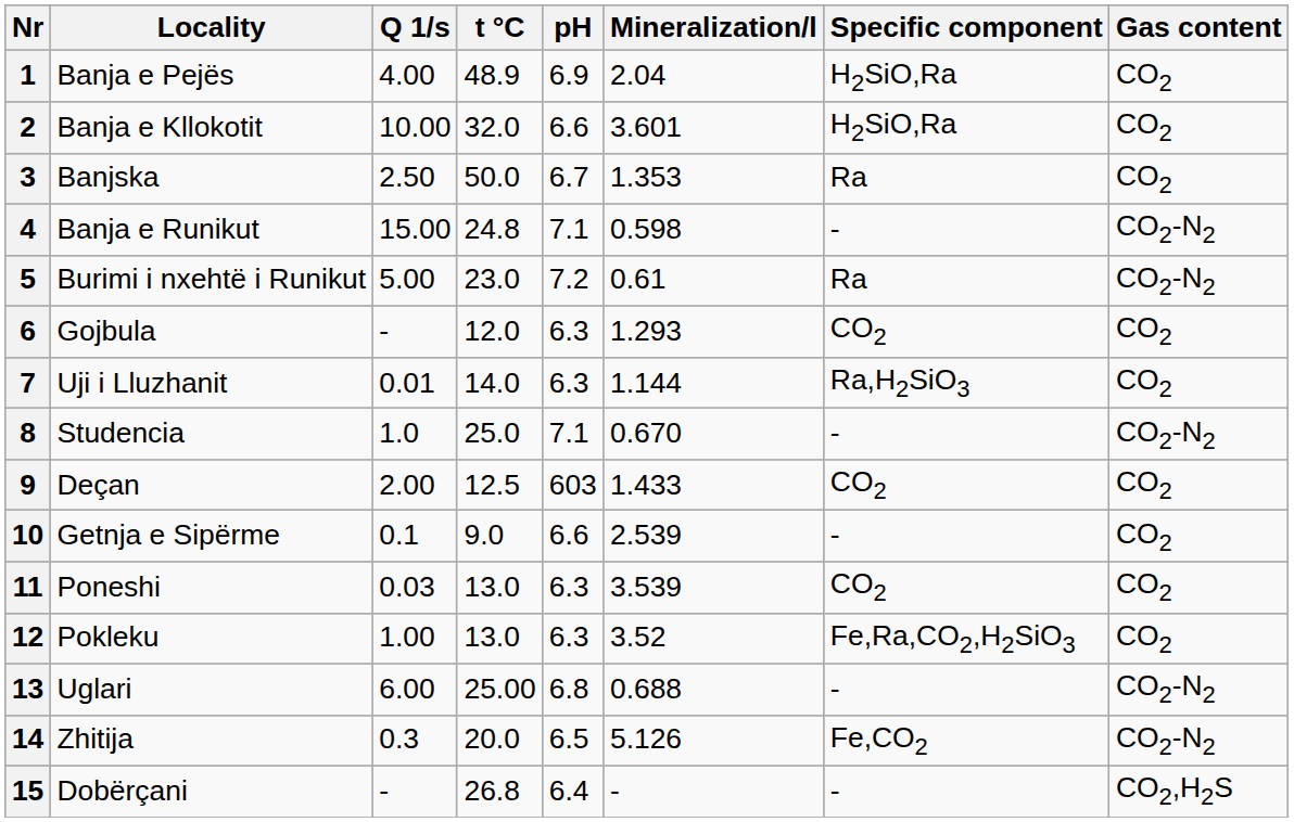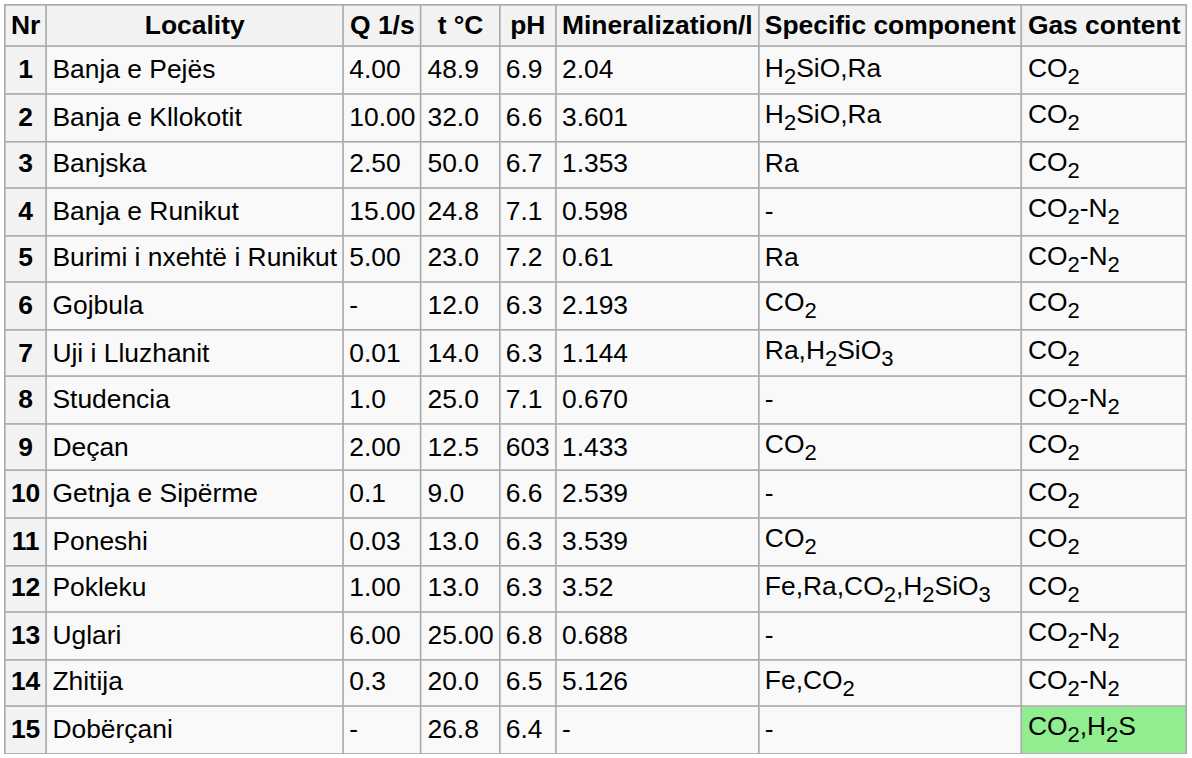 <table border="1" class="wikitable">
 <tr>
 <th>Nr</th>
 <th>Locality</th>
 <th>Q 1/s</th>
 <th>t °C</th>
 <th>pH</th>
 <th>Mineralization/l</th>
 <th>Specific component</th>
 <th>Gas content</th>
 </tr>
 <tr>
 <th>1</th>
 <td>Banja e Pejës</td>
 <td>4.00</td>
 <td>48.9</td>
 <td>6.9</td>
 <td>2.04</td>
 <td>H<sub>2</sub>SiO,Ra</td>
 <td>CO<sub>2</sub></td>
 </tr>
 <tr>
 <th>2</th>
 <td>Banja e Kllokotit</td>
 <td>10.00</td>
 <td>32.0</td>
 <td>6.6</td>
 <td>3.601</td>
 <td>H<sub>2</sub>SiO,Ra</td>
 <td>CO<sub>2</sub></td>
 </tr>
 <tr>
 <th>3</th>
 <td>Banjska</td>
 <td>2.50</td>
 <td>50.0</td>
 <td>6.7</td>
 <td>1.353</td>
 <td>Ra</td>
 <td>CO<sub>2</sub></td>
 </tr>
 <tr>
 <th>4</th>
 <td>Banja e Runikut</td>
 <td>15.00</td>
 <td>24.8</td>
 <td>7.1</td>
 <td>0.598</td>
 <td>-</td>
 <td>CO<sub>2</sub>-N<sub>2</sub></td>
 </tr>
 <tr>
 <th>5</th>
 <td>Burimi i nxehtë i Runikut</td>
 <td>5.00</td>
 <td>23.0</td>
 <td>7.2</td>
 <td>0.61</td>
 <td>Ra</td>
 <td>CO<sub>2</sub>-N<sub>2</sub></td>
 </tr>
 <tr>
 <th>6</th>
 <td>Gojbula</td>
 <td>-</td>
 <td>12.0</td>
 <td>6.3</td>
-<td>1.293</td>
+<td>2.193</td>
 <td>CO<sub>2</sub></td>
 <td>CO<sub>2</sub></td>
 </tr>
 <tr>
 <th>7</th>
 <td>Uji i Lluzhanit</td>
 <td>0.01</td>
 <td>14.0</td>
 <td>6.3</td>
 <td>1.144</td>
 <td>Ra,H<sub>2</sub>SiO<sub>3</sub></td>
 <td>CO<sub>2</sub></td>
 </tr>
 <tr>
 <th>8</th>
 <td>Studencia</td>
 <td>1.0</td>
 <td>25.0</td>
 <td>7.1</td>
 <td>0.670</td>
 <td>-</td>
 <td>CO<sub>2</sub>-N<sub>2</sub></td>
 </tr>
 <tr>
 <th>9</th>
 <td>Deçan</td>
 <td>2.00</td>
 <td>12.5</td>
 <td>603</td>
 <td>1.433</td>
 <td>CO<sub>2</sub></td>
 <td>CO<sub>2</sub></td>
 </tr>
 <tr>
 <th>10</th>
 <td>Getnja e Sipërme</td>
 <td>0.1</td>
 <td>9.0</td>
 <td>6.6</td>
 <td>2.539</td>
 <td>-</td>
 <td>CO<sub>2</sub></td>
 </tr>
 <tr>
 <th>11</th>
 <td>Poneshi</td>
 <td>0.03</td>
 <td>13.0</td>
 <td>6.3</td>
 <td>3.539</td>
 <td>CO<sub>2</sub></td>
 <td>CO<sub>2</sub></td>
 </tr>
 <tr>
 <th>12</th>
 <td>Pokleku</td>
 <td>1.00</td>
 <td>13.0</td>
 <td>6.3</td>
 <td>3.52</td>
 <td>Fe,Ra,CO<sub>2</sub>,H<sub>2</sub>SiO<sub>3</sub></td>
 <td>CO<sub>2</sub></td>
 </tr>
 <tr>
 <th>13</th>
 <td>Uglari</td>
 <td>6.00</td>
 <td>25.00</td>
 <td>6.8</td>
 <td>0.688</td>
 <td>-</td>
 <td>CO<sub>2</sub>-N<sub>2</sub></td>
 </tr>
 <tr>
 <th>14</th>
 <td>Zhitija</td>
 <td>0.3</td>
 <td>20.0</td>
 <td>6.5</td>
 <td>5.126</td>
 <td>Fe,CO<sub>2</sub></td>
 <td>CO<sub>2</sub>-N<sub>2</sub></td>
 </tr>
 <tr>
 <th>15</th>
 <td>Dobërçani</td>
 <td>-</td>
 <td>26.8</td>
 <td>6.4</td>
 <td>-</td>
 <td>-</td>
-<td>CO<sub>2</sub>,H<sub>2</sub>S</td>
+<td style="background: lightgreen;">CO<sub>2</sub>,H<sub>2</sub>S</td>
 </tr>
 </table>
